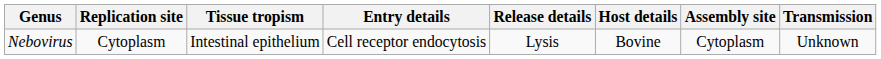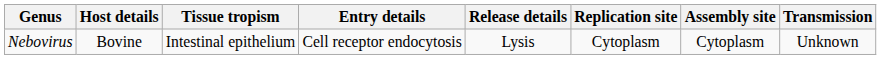 <table class="wikitable sortable" style="text-align:center">
 <tr>
 <th>Genus</th>
-<th>Replication site</th>
+<th>Host details</th>
 <th>Tissue tropism</th>
 <th>Entry details</th>
 <th>Release details</th>
-<th>Host details</th>
+<th>Replication site</th>
 <th>Assembly site</th>
 <th>Transmission</th>
 </tr>
 <tr>
 <td><em>Nebovirus</em></td>
-<td>Cytoplasm</td>
+<td>Bovine</td>
 <td>Intestinal epithelium</td>
 <td>Cell receptor endocytosis</td>
 <td>Lysis</td>
-<td>Bovine</td>
+<td>Cytoplasm</td>
 <td>Cytoplasm</td>
 <td>Unknown</td>
 </tr>
 </table>
